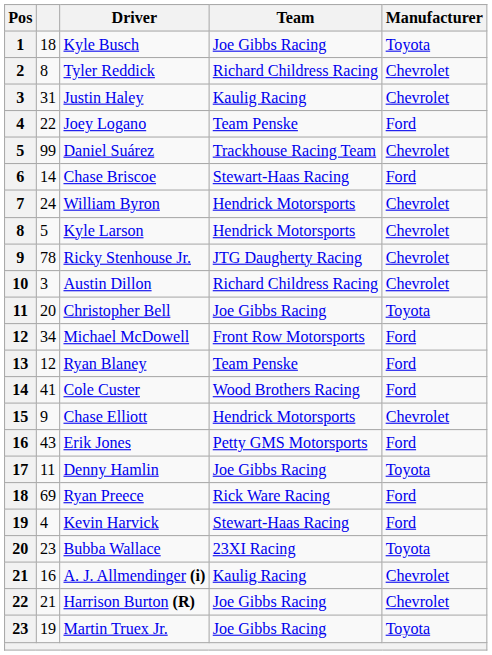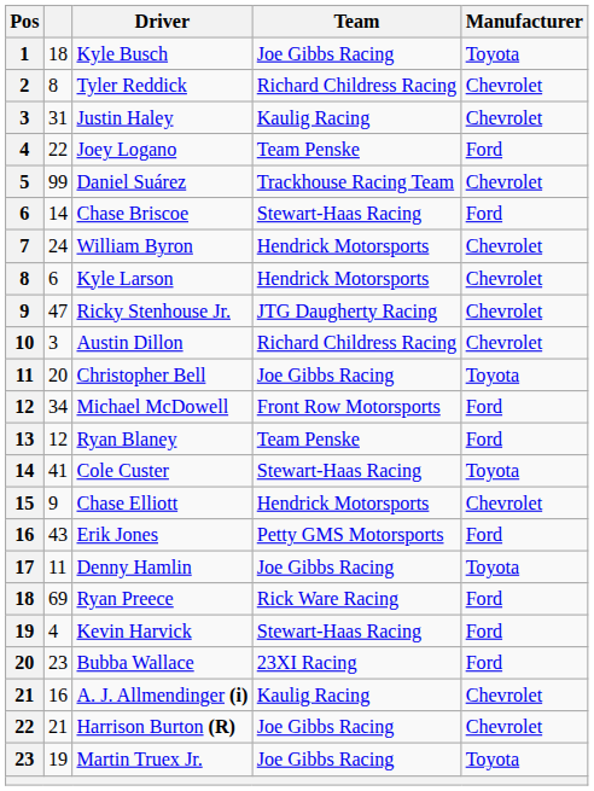 <table class="wikitable" style="font-size:95%">
 <tr>
 <th>Pos</th>
 <th></th>
 <th>Driver</th>
 <th>Team</th>
 <th>Manufacturer</th>
 </tr>
 <tr>
 <th>1</th>
 <td>18</td>
 <td><a href='#'>Kyle Busch</a></td>
 <td><a href='#'>Joe Gibbs Racing</a></td>
 <td><a href='#'>Toyota</a></td>
 </tr>
 <tr>
 <th>2</th>
 <td>8</td>
 <td><a href='#'>Tyler Reddick</a></td>
 <td><a href='#'>Richard Childress Racing</a></td>
 <td><a href='#'>Chevrolet</a></td>
 </tr>
 <tr>
 <th>3</th>
 <td>31</td>
 <td><a href='#'>Justin Haley</a></td>
 <td><a href='#'>Kaulig Racing</a></td>
 <td><a href='#'>Chevrolet</a></td>
 </tr>
 <tr>
 <th>4</th>
 <td>22</td>
 <td><a href='#'>Joey Logano</a></td>
 <td><a href='#'>Team Penske</a></td>
 <td><a href='#'>Ford</a></td>
 </tr>
 <tr>
 <th>5</th>
 <td>99</td>
 <td><a href='#'>Daniel Suárez</a></td>
 <td><a href='#'>Trackhouse Racing Team</a></td>
 <td><a href='#'>Chevrolet</a></td>
 </tr>
 <tr>
 <th>6</th>
 <td>14</td>
 <td><a href='#'>Chase Briscoe</a></td>
 <td><a href='#'>Stewart-Haas Racing</a></td>
 <td><a href='#'>Ford</a></td>
 </tr>
 <tr>
 <th>7</th>
 <td>24</td>
 <td><a href='#'>William Byron</a></td>
 <td><a href='#'>Hendrick Motorsports</a></td>
 <td><a href='#'>Chevrolet</a></td>
 </tr>
 <tr>
 <th>8</th>
-<td>5</td>
+<td>6</td>
 <td><a href='#'>Kyle Larson</a></td>
 <td><a href='#'>Hendrick Motorsports</a></td>
 <td><a href='#'>Chevrolet</a></td>
 </tr>
 <tr>
 <th>9</th>
-<td>78</td>
+<td>47</td>
 <td><a href='#'>Ricky Stenhouse Jr.</a></td>
 <td><a href='#'>JTG Daugherty Racing</a></td>
 <td><a href='#'>Chevrolet</a></td>
 </tr>
 <tr>
 <th>10</th>
 <td>3</td>
 <td><a href='#'>Austin Dillon</a></td>
 <td><a href='#'>Richard Childress Racing</a></td>
 <td><a href='#'>Chevrolet</a></td>
 </tr>
 <tr>
 <th>11</th>
 <td>20</td>
 <td><a href='#'>Christopher Bell</a></td>
 <td><a href='#'>Joe Gibbs Racing</a></td>
 <td><a href='#'>Toyota</a></td>
 </tr>
 <tr>
 <th>12</th>
 <td>34</td>
 <td><a href='#'>Michael McDowell</a></td>
 <td><a href='#'>Front Row Motorsports</a></td>
 <td><a href='#'>Ford</a></td>
 </tr>
 <tr>
 <th>13</th>
 <td>12</td>
 <td><a href='#'>Ryan Blaney</a></td>
 <td><a href='#'>Team Penske</a></td>
 <td><a href='#'>Ford</a></td>
 </tr>
 <tr>
 <th>14</th>
 <td>41</td>
 <td><a href='#'>Cole Custer</a></td>
-<td><a href='#'>Wood Brothers Racing</a></td>
-<td><a href='#'>Ford</a></td>
+<td><a href='#'>Stewart-Haas Racing</a></td>
+<td><a href='#'>Toyota</a></td>
 </tr>
 <tr>
 <th>15</th>
 <td>9</td>
 <td><a href='#'>Chase Elliott</a></td>
 <td><a href='#'>Hendrick Motorsports</a></td>
 <td><a href='#'>Chevrolet</a></td>
 </tr>
 <tr>
 <th>16</th>
 <td>43</td>
 <td><a href='#'>Erik Jones</a></td>
 <td><a href='#'>Petty GMS Motorsports</a></td>
 <td><a href='#'>Ford</a></td>
 </tr>
 <tr>
 <th>17</th>
 <td>11</td>
 <td><a href='#'>Denny Hamlin</a></td>
 <td><a href='#'>Joe Gibbs Racing</a></td>
 <td><a href='#'>Toyota</a></td>
 </tr>
 <tr>
 <th>18</th>
 <td>69</td>
 <td><a href='#'>Ryan Preece</a></td>
 <td><a href='#'>Rick Ware Racing</a></td>
 <td><a href='#'>Ford</a></td>
 </tr>
 <tr>
 <th>19</th>
 <td>4</td>
 <td><a href='#'>Kevin Harvick</a></td>
 <td><a href='#'>Stewart-Haas Racing</a></td>
 <td><a href='#'>Ford</a></td>
 </tr>
 <tr>
 <th>20</th>
 <td>23</td>
 <td><a href='#'>Bubba Wallace</a></td>
 <td><a href='#'>23XI Racing</a></td>
-<td><a href='#'>Toyota</a></td>
+<td><a href='#'>Ford</a></td>
 </tr>
 <tr>
 <th>21</th>
 <td>16</td>
 <td><a href='#'>A. J. Allmendinger</a> <strong>(i)</strong></td>
 <td><a href='#'>Kaulig Racing</a></td>
 <td><a href='#'>Chevrolet</a></td>
 </tr>
 <tr>
 <th>22</th>
 <td>21</td>
 <td><a href='#'>Harrison Burton</a> <strong>(R)</strong></td>
 <td><a href='#'>Joe Gibbs Racing</a></td>
 <td><a href='#'>Chevrolet</a></td>
 </tr>
 <tr>
 <th>23</th>
 <td>19</td>
 <td><a href='#'>Martin Truex Jr.</a></td>
 <td><a href='#'>Joe Gibbs Racing</a></td>
 <td><a href='#'>Toyota</a></td>
 </tr>
 <tr>
 <th colspan="7"></th>
 </tr>
 </table>
